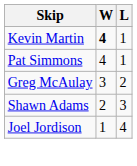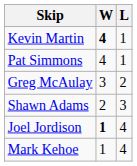 <table class="wikitable">
 <tr>
 <th>Skip</th>
 <th>W</th>
 <th>L</th>
 </tr>
 <tr>
 <td> <a href='#'>Kevin Martin</a></td>
 <td><strong>4</strong></td>
 <td>1</td>
 </tr>
 <tr>
 <td> <a href='#'>Pat Simmons</a></td>
 <td>4</td>
 <td>1</td>
 </tr>
 <tr>
 <td> <a href='#'>Greg McAulay</a></td>
 <td>3</td>
 <td>2</td>
 </tr>
 <tr>
 <td> <a href='#'>Shawn Adams</a></td>
 <td>2</td>
 <td>3</td>
 </tr>
 <tr>
 <td> <a href='#'>Joel Jordison</a></td>
+<td><strong>1</strong></td>
+<td>4</td>
+</tr>
+<tr>
+<td> <a href='#'>Mark Kehoe</a></td>
 <td>1</td>
 <td>4</td>
 </tr>
 </table>
